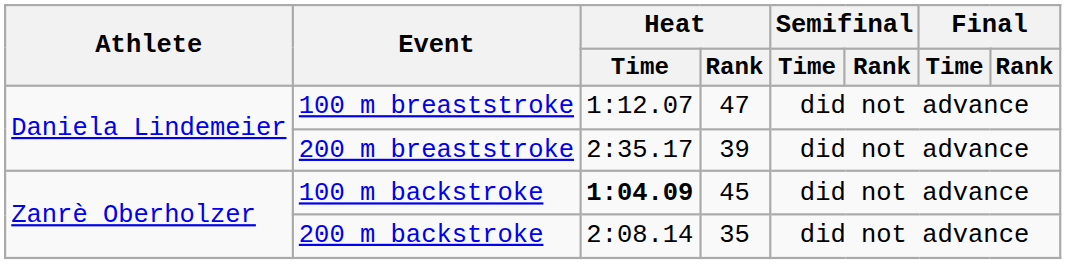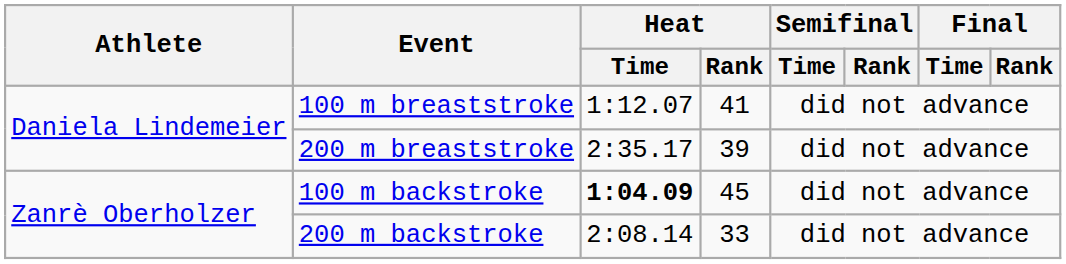 <table class=wikitable style="font-size:90%">
 <tr>
 <th rowspan="2">Athlete</th>
 <th rowspan="2">Event</th>
 <th colspan="2">Heat</th>
 <th colspan="2">Semifinal</th>
 <th colspan="2">Final</th>
 </tr>
 <tr style="font-size:95%">
 <th>Time</th>
 <th>Rank</th>
 <th>Time</th>
 <th>Rank</th>
 <th>Time</th>
 <th>Rank</th>
 </tr>
 <tr align=center>
 <td align=left rowspan=2><a href='#'>Daniela Lindemeier</a></td>
 <td align=left><a href='#'>100 m breaststroke</a></td>
 <td>1:12.07</td>
-<td>47</td>
+<td>41</td>
 <td colspan=4>did not advance</td>
 </tr>
 <tr align=center>
 <td align=left><a href='#'>200 m breaststroke</a></td>
 <td>2:35.17</td>
 <td>39</td>
 <td colspan=4>did not advance</td>
 </tr>
 <tr align=center>
 <td align=left rowspan=2><a href='#'>Zanrè Oberholzer</a></td>
 <td align=left><a href='#'>100 m backstroke</a></td>
 <td><strong>1:04.09</strong></td>
 <td>45</td>
 <td colspan=4>did not advance</td>
 </tr>
 <tr align=center>
 <td align=left><a href='#'>200 m backstroke</a></td>
 <td>2:08.14</td>
-<td>35</td>
+<td>33</td>
 <td colspan=4>did not advance</td>
 </tr>
 </table>
